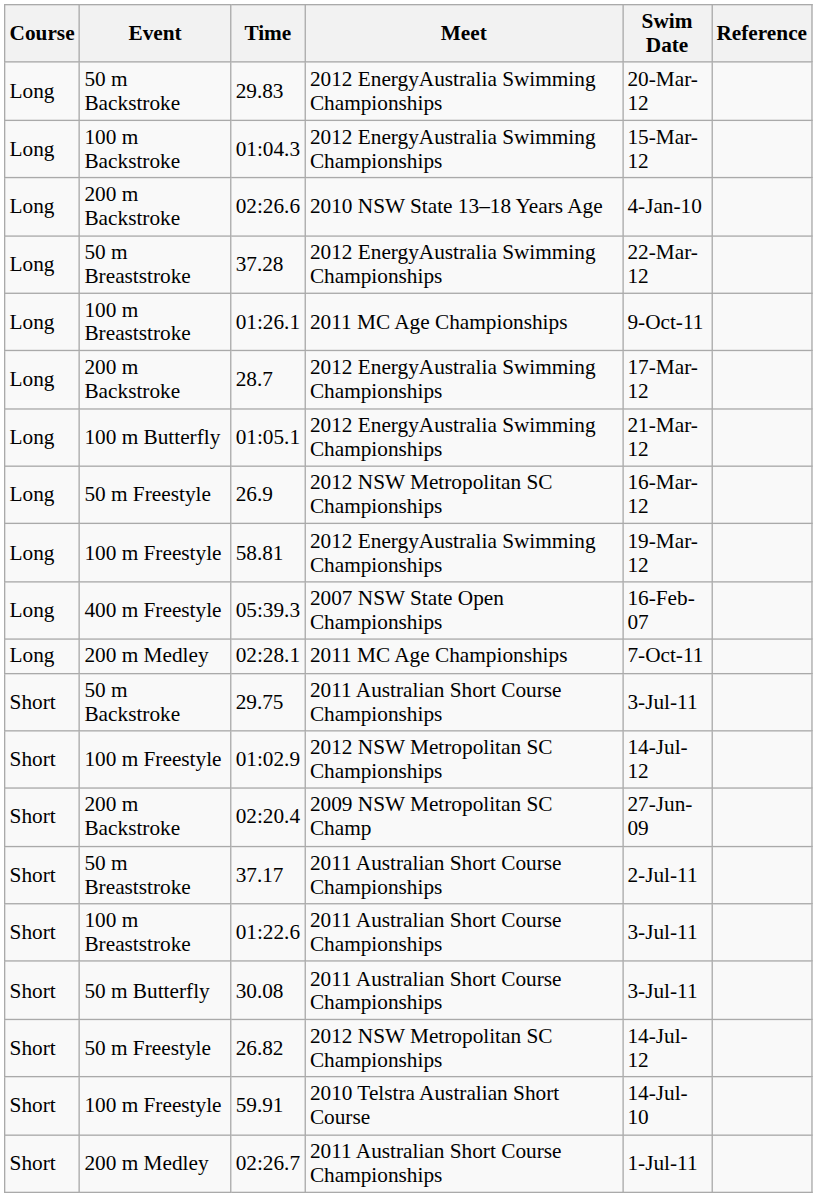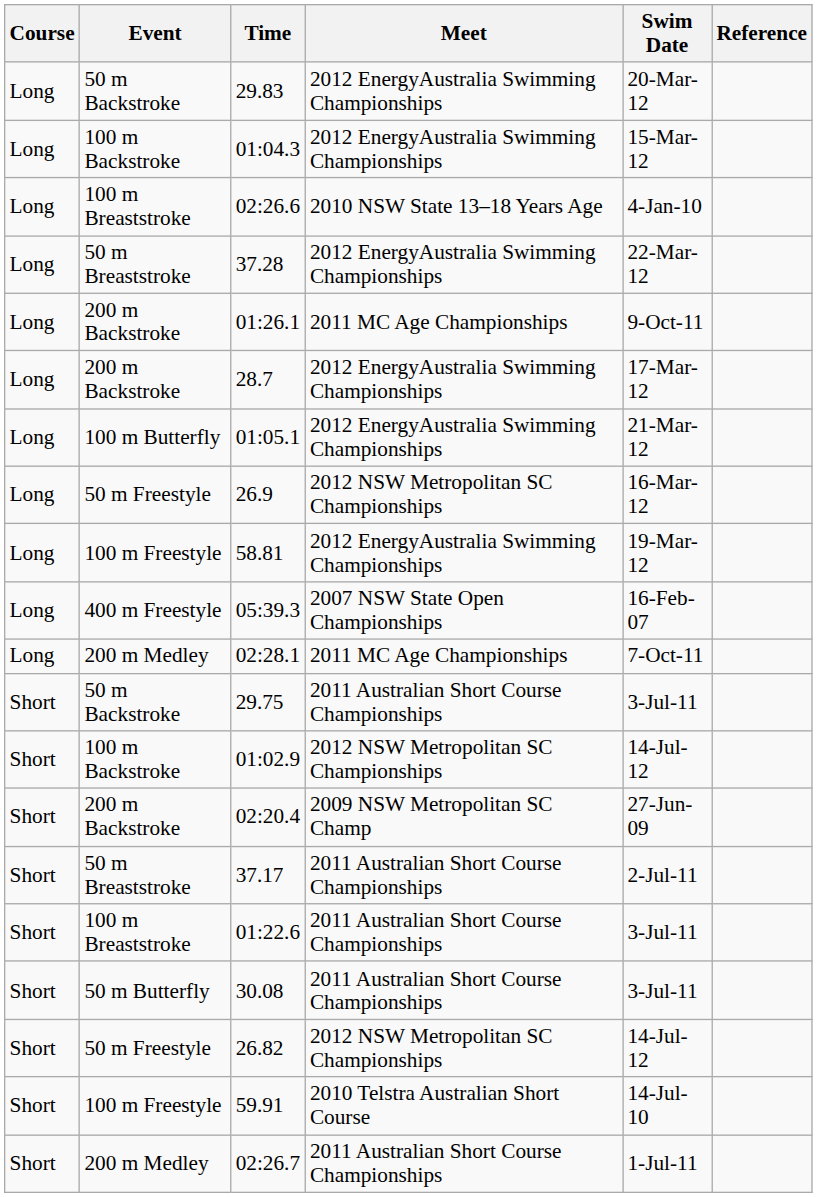 <table class="wikitable sortable">
 <tr>
 <th>Course</th>
 <th>Event</th>
 <th>Time</th>
 <th>Meet</th>
 <th>Swim Date</th>
 <th>Reference</th>
 </tr>
 <tr>
 <td>Long</td>
 <td>50 m Backstroke</td>
 <td>29.83</td>
 <td>2012 EnergyAustralia Swimming Championships</td>
 <td>20-Mar-12</td>
 <td></td>
 </tr>
 <tr>
 <td>Long</td>
 <td>100 m Backstroke</td>
 <td>01:04.3</td>
 <td>2012 EnergyAustralia Swimming Championships</td>
 <td>15-Mar-12</td>
 <td></td>
 </tr>
 <tr>
 <td>Long</td>
-<td>200 m Backstroke</td>
+<td>100 m Breaststroke</td>
 <td>02:26.6</td>
 <td>2010 NSW State 13–18 Years Age</td>
 <td>4-Jan-10</td>
 <td></td>
 </tr>
 <tr>
 <td>Long</td>
 <td>50 m Breaststroke</td>
 <td>37.28</td>
 <td>2012 EnergyAustralia Swimming Championships</td>
 <td>22-Mar-12</td>
 <td></td>
 </tr>
 <tr>
 <td>Long</td>
-<td>100 m Breaststroke</td>
+<td>200 m Backstroke</td>
 <td>01:26.1</td>
 <td>2011 MC Age Championships</td>
 <td>9-Oct-11</td>
 <td></td>
 </tr>
 <tr>
 <td>Long</td>
 <td>200 m Backstroke</td>
 <td>28.7</td>
 <td>2012 EnergyAustralia Swimming Championships</td>
 <td>17-Mar-12</td>
 <td></td>
 </tr>
 <tr>
 <td>Long</td>
 <td>100 m Butterfly</td>
 <td>01:05.1</td>
 <td>2012 EnergyAustralia Swimming Championships</td>
 <td>21-Mar-12</td>
 <td></td>
 </tr>
 <tr>
 <td>Long</td>
 <td>50 m Freestyle</td>
 <td>26.9</td>
 <td>2012 NSW Metropolitan SC Championships</td>
 <td>16-Mar-12</td>
 <td></td>
 </tr>
 <tr>
 <td>Long</td>
 <td>100 m Freestyle</td>
 <td>58.81</td>
 <td>2012 EnergyAustralia Swimming Championships</td>
 <td>19-Mar-12</td>
 <td></td>
 </tr>
 <tr>
 <td>Long</td>
 <td>400 m Freestyle</td>
 <td>05:39.3</td>
 <td>2007 NSW State Open Championships</td>
 <td>16-Feb-07</td>
 <td></td>
 </tr>
 <tr>
 <td>Long</td>
 <td>200 m Medley</td>
 <td>02:28.1</td>
 <td>2011 MC Age Championships</td>
 <td>7-Oct-11</td>
 <td></td>
 </tr>
 <tr>
 <td>Short</td>
 <td>50 m Backstroke</td>
 <td>29.75</td>
 <td>2011 Australian Short Course Championships</td>
 <td>3-Jul-11</td>
 <td></td>
 </tr>
 <tr>
 <td>Short</td>
-<td>100 m Freestyle</td>
+<td>100 m Backstroke</td>
 <td>01:02.9</td>
 <td>2012 NSW Metropolitan SC Championships</td>
 <td>14-Jul-12</td>
 <td></td>
 </tr>
 <tr>
 <td>Short</td>
 <td>200 m Backstroke</td>
 <td>02:20.4</td>
 <td>2009 NSW Metropolitan SC Champ</td>
 <td>27-Jun-09</td>
 <td></td>
 </tr>
 <tr>
 <td>Short</td>
 <td>50 m Breaststroke</td>
 <td>37.17</td>
 <td>2011 Australian Short Course Championships</td>
 <td>2-Jul-11</td>
 <td></td>
 </tr>
 <tr>
 <td>Short</td>
 <td>100 m Breaststroke</td>
 <td>01:22.6</td>
 <td>2011 Australian Short Course Championships</td>
 <td>3-Jul-11</td>
 <td></td>
 </tr>
 <tr>
 <td>Short</td>
 <td>50 m Butterfly</td>
 <td>30.08</td>
 <td>2011 Australian Short Course Championships</td>
 <td>3-Jul-11</td>
 <td></td>
 </tr>
 <tr>
 <td>Short</td>
 <td>50 m Freestyle</td>
 <td>26.82</td>
 <td>2012 NSW Metropolitan SC Championships</td>
 <td>14-Jul-12</td>
 <td></td>
 </tr>
 <tr>
 <td>Short</td>
 <td>100 m Freestyle</td>
 <td>59.91</td>
 <td>2010 Telstra Australian Short Course</td>
 <td>14-Jul-10</td>
 <td></td>
 </tr>
 <tr>
 <td>Short</td>
 <td>200 m Medley</td>
 <td>02:26.7</td>
 <td>2011 Australian Short Course Championships</td>
 <td>1-Jul-11</td>
 <td></td>
 </tr>
 </table>
